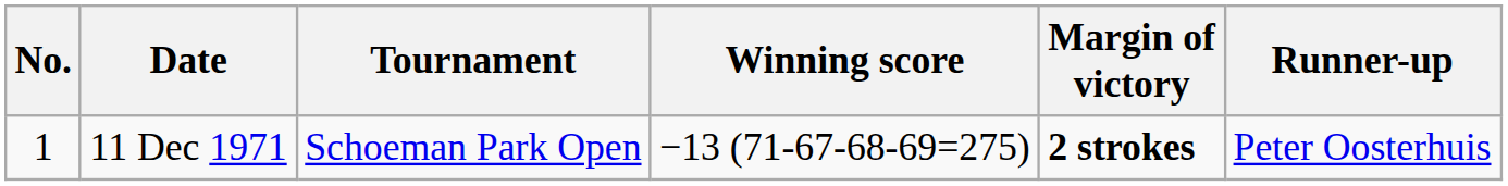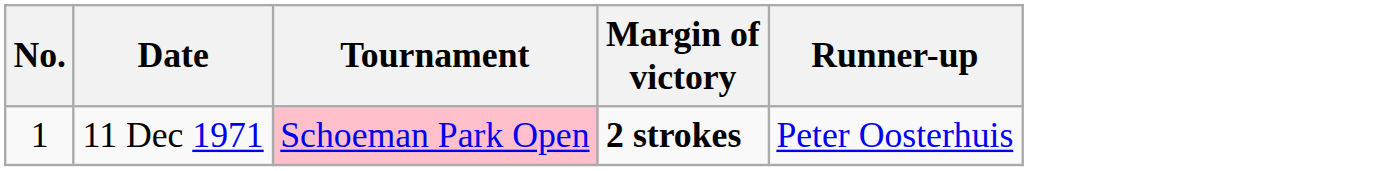 <table class="wikitable" style="font-size:95%;">
 <tr>
 <th>No.</th>
 <th>Date</th>
 <th>Tournament</th>
-<th>Winning score</th>
 <th>Margin of<br>victory</th>
 <th>Runner-up</th>
 </tr>
 <tr>
 <td align=center>1</td>
 <td align=right>11 Dec <a href='#'>1971</a></td>
-<td><a href='#'>Schoeman Park Open</a></td>
-<td>−13 (71-67-68-69=275)</td>
+<td style="background: pink;"><a href='#'>Schoeman Park Open</a></td>
 <td><strong>2 strokes</strong></td>
 <td> <a href='#'>Peter Oosterhuis</a></td>
 </tr>
 </table>
